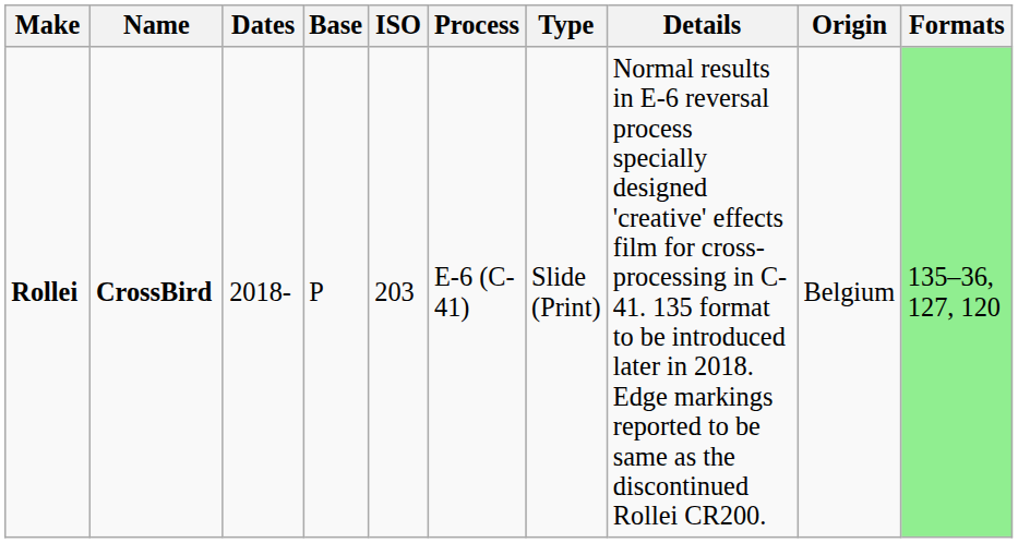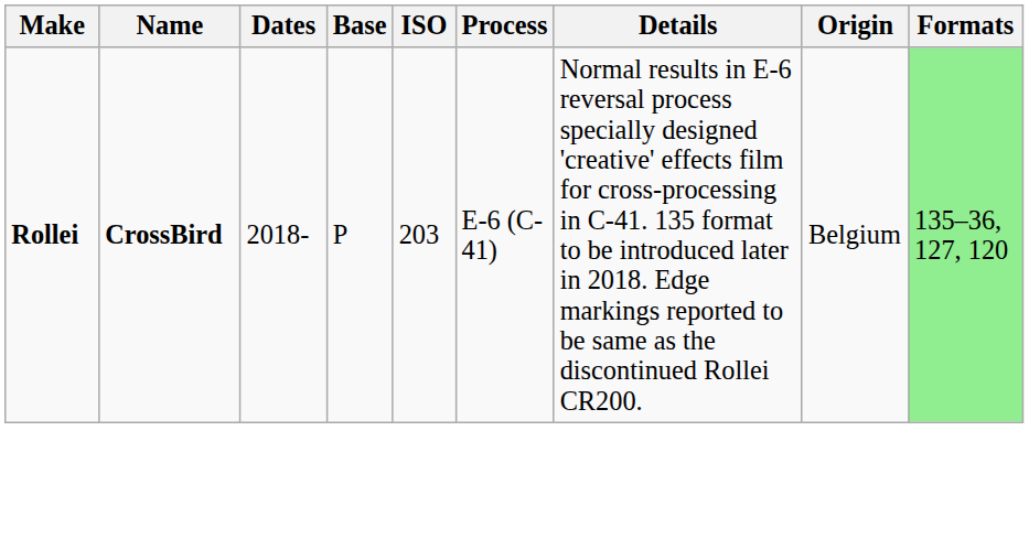 <table class="wikitable">
 <tr>
 <th scope="col" style="width: 100px;">Make</th>
 <th scope="col" style="width: 120px;">Name</th>
 <th scope="col" style="width: 80px;">Dates</th>
 <th scope="col" style="width: 30px;">Base</th>
 <th scope="col" style="width: 45px;">ISO</th>
 <th scope="col" style="width: 40px;">Process</th>
-<th scope="col" style="width: 40px;">Type</th>
 <th scope="col" style="width: 500px;">Details</th>
 <th scope="col" style="width: 60px;">Origin</th>
 <th scope="col" style="width: 80px;">Formats</th>
 </tr>
 <tr>
 <td><strong>Rollei</strong></td>
 <td><strong>CrossBird</strong></td>
 <td>2018-</td>
 <td>P</td>
 <td>203</td>
 <td>E-6 (C-41)</td>
-<td>Slide (Print)</td>
 <td>Normal results in E-6 reversal process specially designed 'creative' effects film for cross-processing in C-41. 135 format to be introduced later in 2018. Edge markings reported to be same as the discontinued Rollei CR200.</td>
 <td>Belgium</td>
 <td style="background: lightgreen;">135–36, 127, 120</td>
 </tr>
 </table>
